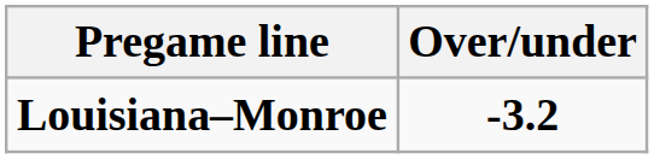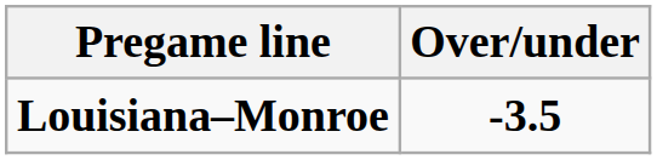 <table class="wikitable" style="margin-right: auto; margin-right: auto; border: none;">
 <tr align="center">
 <th style=>Pregame line</th>
 <th style=>Over/under</th>
 </tr>
 <tr align="center">
 <td><strong>Louisiana–Monroe</strong></td>
-<td><strong>-3.2</strong></td>
+<td><strong>-3.5</strong></td>
 </tr>
 </table>
